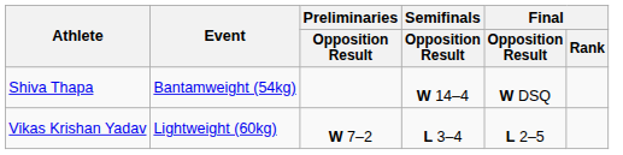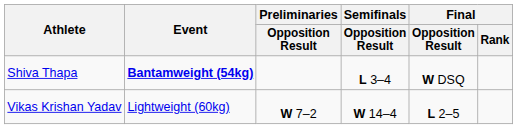 <table class="wikitable" style="font-size:90%">
 <tr>
 <th rowspan="2">Athlete</th>
 <th rowspan="2">Event</th>
 <th>Preliminaries</th>
 <th>Semifinals</th>
 <th colspan=2>Final</th>
 </tr>
 <tr style="font-size:95%">
 <th>Opposition<br>Result</th>
 <th>Opposition<br>Result</th>
 <th>Opposition<br>Result</th>
 <th>Rank</th>
 </tr>
 <tr align=center>
 <td align=left><a href='#'>Shiva Thapa</a></td>
-<td align=left><a href='#'>Bantamweight (54kg)</a></td>
+<td align=left><strong><a href='#'>Bantamweight (54kg)</a></strong></td>
 <td></td>
-<td><br><strong>W</strong> 14–4</td>
+<td><br><strong>L</strong> 3–4</td>
 <td><br><strong>W</strong> DSQ</td>
 <td></td>
 </tr>
 <tr align=center>
 <td align=left><a href='#'>Vikas Krishan Yadav</a></td>
 <td align=left><a href='#'>Lightweight (60kg)</a></td>
 <td><br><strong>W</strong> 7–2</td>
-<td><br><strong>L</strong> 3–4</td>
+<td><br><strong>W</strong> 14–4</td>
 <td><br><strong>L</strong> 2–5</td>
 <td></td>
 </tr>
 </table>
